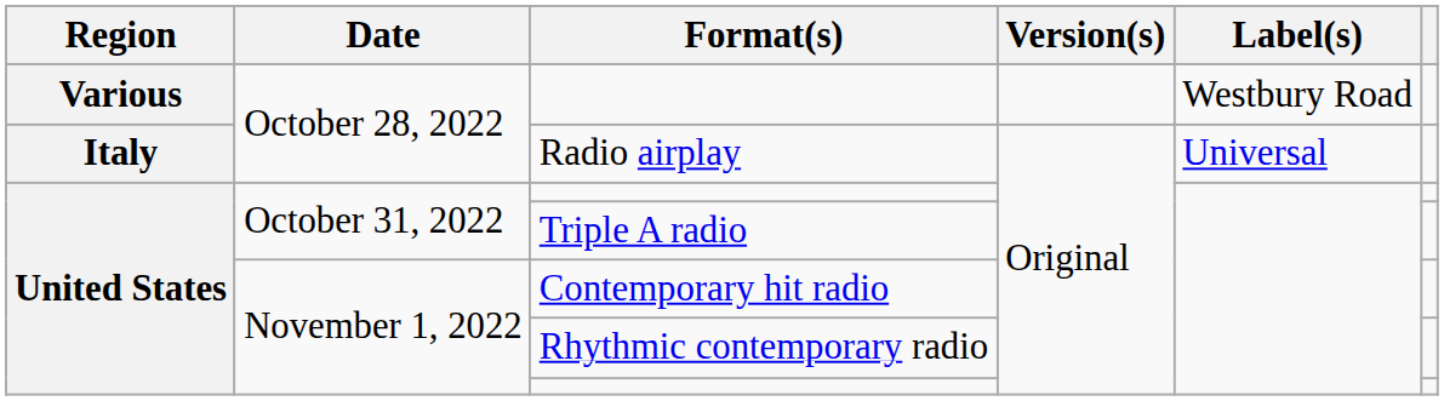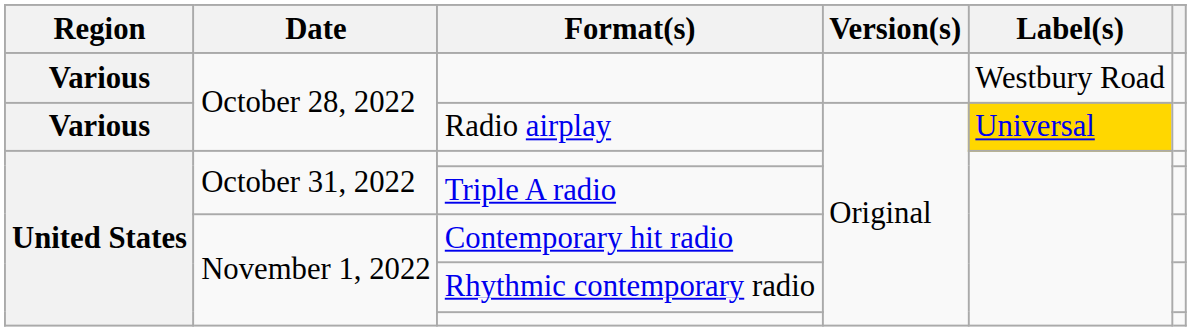 <table class="wikitable plainrowheaders">
 <tr>
 <th scope="col">Region</th>
 <th scope="col">Date</th>
 <th scope="col">Format(s)</th>
 <th scope="col">Version(s)</th>
 <th scope="col">Label(s)</th>
 <th scope="col"></th>
 </tr>
 <tr>
 <th scope="row">Various</th>
 <td rowspan="2">October 28, 2022</td>
 <td></td>
 <td></td>
 <td>Westbury Road</td>
 <td style="text-align:center;"></td>
 </tr>
 <tr>
-<th scope="row">Italy</th>
+<th scope="row">Various</th>
 <td>Radio <a href='#'>airplay</a></td>
 <td rowspan="6">Original</td>
-<td><a href='#'>Universal</a></td>
+<td style="background: gold;"><a href='#'>Universal</a></td>
 <td style="text-align:center;"></td>
 </tr>
 <tr>
 <th rowspan="5" scope="row">United States</th>
 <td rowspan="2">October 31, 2022</td>
 <td></td>
 <td rowspan="5"></td>
 <td style="text-align:center;"></td>
 </tr>
 <tr>
 <td><a href='#'>Triple A radio</a></td>
 <td style="text-align:center;"></td>
 </tr>
 <tr>
 <td rowspan="3">November 1, 2022</td>
 <td><a href='#'>Contemporary hit radio</a></td>
 <td style="text-align:center;"></td>
 </tr>
 <tr>
 <td><a href='#'>Rhythmic contemporary</a> radio</td>
 <td style="text-align:center;"></td>
 </tr>
 <tr>
 <td></td>
 <td style="text-align:center;"></td>
 </tr>
 </table>
